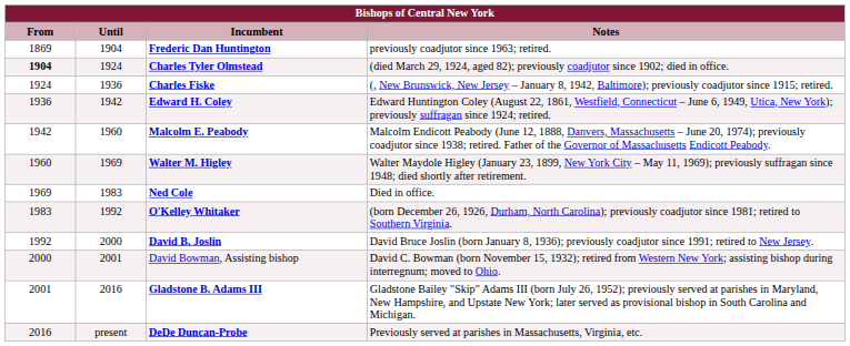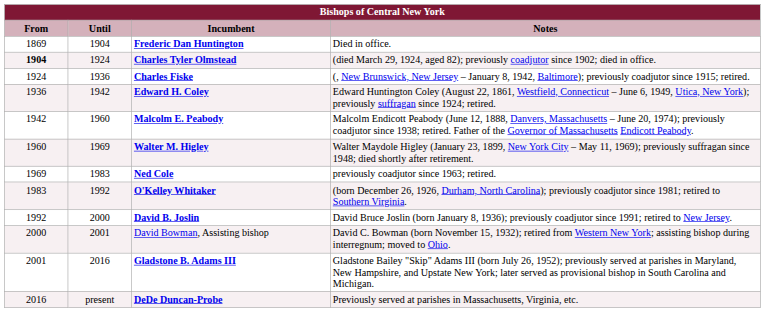 <table class="wikitable" style="width: 95%;">
 <tr>
 <th colspan="4" style="background-color: #7F1734; color: white;">Bishops of Central New York</th>
 </tr>
 <tr>
 <th style="background-color: #D4B1BB; width: 8%;">From</th>
 <th style="background-color: #D4B1BB; width: 8%;">Until</th>
 <th style="background-color: #D4B1BB; width: 25%;">Incumbent</th>
 <th style="background-color: #D4B1BB; width: 54%;">Notes</th>
 </tr>
 <tr valign="top" style="background-color: white;">
 <td style="text-align: center;">1869</td>
 <td style="text-align: center;">1904</td>
 <td><strong><a href='#'>Frederic Dan Huntington</a></strong></td>
-<td>previously coadjutor since 1963; retired.</td>
+<td>Died in office.</td>
 </tr>
 <tr valign="top" style="background-color: #F7F0F2;">
 <td style="text-align: center;"><strong>1904</strong></td>
 <td style="text-align: center;">1924</td>
 <td><strong><a href='#'>Charles Tyler Olmstead</a></strong></td>
 <td>(died March 29, 1924, aged 82); previously <a href='#'>coadjutor</a> since 1902; died in office.</td>
 </tr>
 <tr valign="top" style="background-color: white;">
 <td style="text-align: center;">1924</td>
 <td style="text-align: center;">1936</td>
 <td><strong><a href='#'>Charles Fiske</a></strong></td>
 <td>(, <a href='#'>New Brunswick, New Jersey</a> – January 8, 1942, <a href='#'>Baltimore</a>); previously coadjutor since 1915; retired.</td>
 </tr>
 <tr valign="top" style="background-color: #F7F0F2;">
 <td style="text-align: center;">1936</td>
 <td style="text-align: center;">1942</td>
 <td><strong><a href='#'>Edward H. Coley</a></strong></td>
 <td>Edward Huntington Coley (August 22, 1861, <a href='#'>Westfield, Connecticut</a> – June 6, 1949, <a href='#'>Utica, New York</a>); previously <a href='#'>suffragan</a> since 1924; retired.</td>
 </tr>
 <tr valign="top" style="background-color: white;">
 <td style="text-align: center;">1942</td>
 <td style="text-align: center;">1960</td>
 <td><strong><a href='#'>Malcolm E. Peabody</a></strong></td>
 <td>Malcolm Endicott Peabody (June 12, 1888, <a href='#'>Danvers, Massachusetts</a> – June 20, 1974); previously coadjutor since 1938; retired. Father of the <a href='#'>Governor of Massachusetts</a> <a href='#'>Endicott Peabody</a>.</td>
 </tr>
 <tr valign="top" style="background-color: #F7F0F2;">
 <td style="text-align: center;">1960</td>
 <td style="text-align: center;">1969</td>
 <td><strong><a href='#'>Walter M. Higley</a></strong></td>
 <td>Walter Maydole Higley (January 23, 1899, <a href='#'>New York City</a> – May 11, 1969); previously suffragan since 1948; died shortly after retirement.</td>
 </tr>
 <tr valign="top" style="background-color: white;">
 <td style="text-align: center;">1969</td>
 <td style="text-align: center;">1983</td>
 <td><strong><a href='#'>Ned Cole</a></strong></td>
-<td>Died in office.</td>
+<td>previously coadjutor since 1963; retired.</td>
 </tr>
 <tr valign="top" style="background-color: #F7F0F2;">
 <td style="text-align: center;">1983</td>
 <td style="text-align: center;">1992</td>
 <td><strong><a href='#'>O'Kelley Whitaker</a></strong></td>
 <td>(born December 26, 1926, <a href='#'>Durham, North Carolina</a>); previously coadjutor since 1981; retired to <a href='#'>Southern Virginia</a>.</td>
 </tr>
 <tr valign="top" style="background-color: white;">
 <td style="text-align: center;">1992</td>
 <td style="text-align: center;">2000</td>
 <td><strong><a href='#'>David B. Joslin</a></strong></td>
 <td>David Bruce Joslin (born January 8, 1936); previously coadjutor since 1991; retired to <a href='#'>New Jersey</a>.</td>
 </tr>
 <tr valign="top" style="background-color: #F7F0F2;">
 <td style="text-align: center;">2000</td>
 <td style="text-align: center;">2001</td>
 <td><a href='#'>David Bowman</a>, Assisting bishop</td>
 <td>David C. Bowman (born November 15, 1932); retired from <a href='#'>Western New York</a>; assisting bishop during interregnum; moved to <a href='#'>Ohio</a>.</td>
 </tr>
 <tr valign="top" style="background-color: white;">
 <td style="text-align: center;">2001</td>
 <td style="text-align: center;">2016</td>
 <td><strong><a href='#'>Gladstone B. Adams III</a></strong></td>
 <td>Gladstone Bailey "Skip" Adams III (born July 26, 1952); previously served at parishes in Maryland, New Hampshire, and Upstate New York; later served as provisional bishop in South Carolina and Michigan.</td>
 </tr>
 <tr valign="top" style="background-color: #F7F0F2;">
 <td style="text-align: center;">2016</td>
 <td style="text-align: center;">present</td>
 <td><strong><a href='#'>DeDe Duncan-Probe</a></strong></td>
 <td>Previously served at parishes in Massachusetts, Virginia, etc.</td>
 </tr>
 </table>
